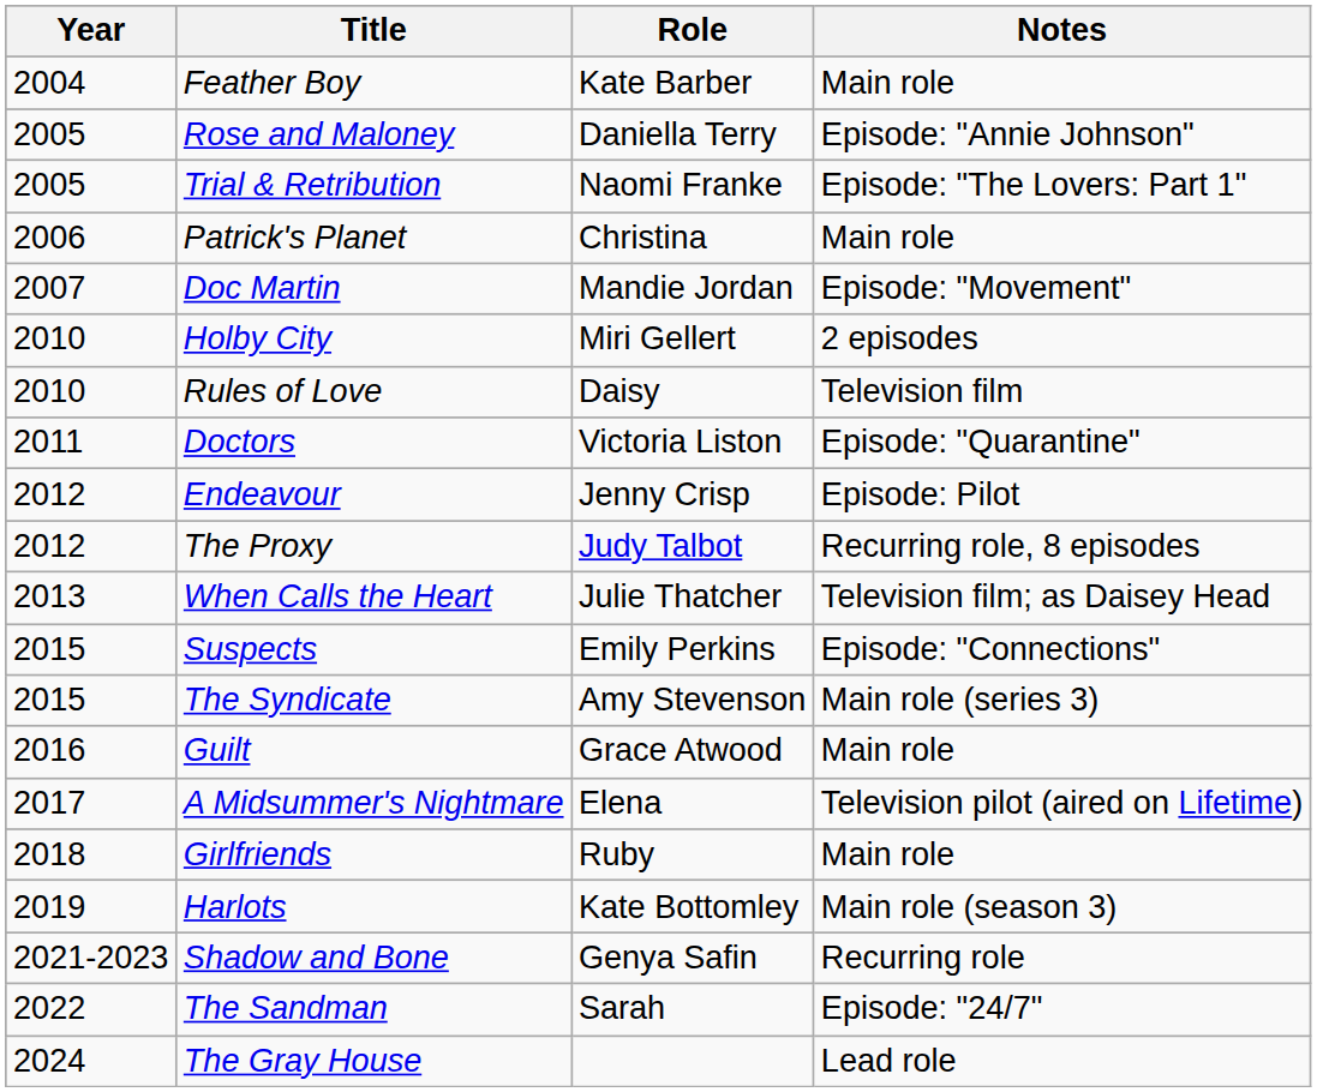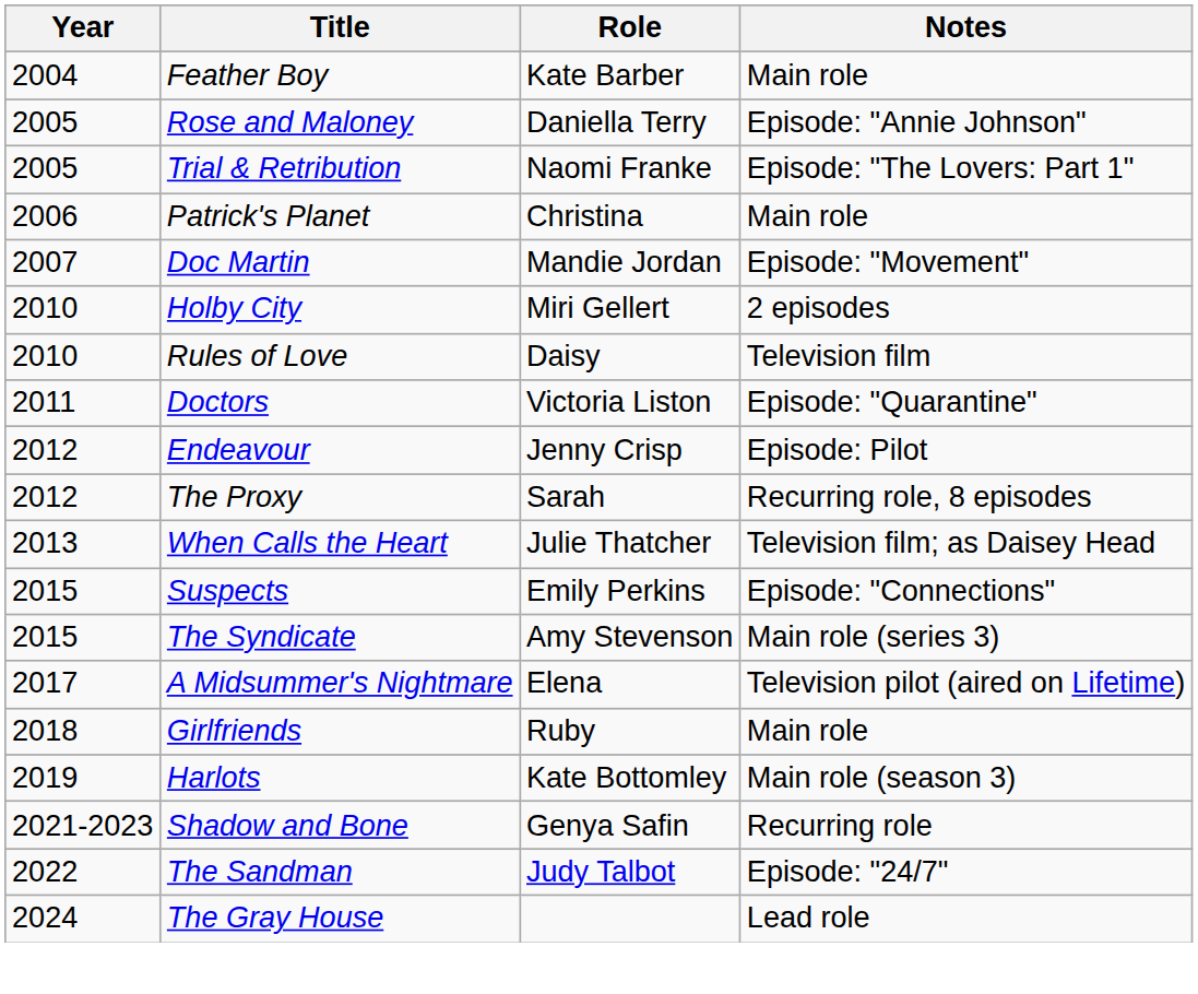 <table class="wikitable sortable">
 <tr>
 <th>Year</th>
 <th>Title</th>
 <th>Role</th>
 <th class="unsortable">Notes</th>
 </tr>
 <tr>
 <td>2004</td>
 <td><em>Feather Boy</em></td>
 <td>Kate Barber</td>
 <td>Main role</td>
 </tr>
 <tr>
 <td>2005</td>
 <td><em><a href='#'>Rose and Maloney</a></em></td>
 <td>Daniella Terry</td>
 <td>Episode: "Annie Johnson"</td>
 </tr>
 <tr>
 <td>2005</td>
 <td><em><a href='#'>Trial & Retribution</a></em></td>
 <td>Naomi Franke</td>
 <td>Episode: "The Lovers: Part 1"</td>
 </tr>
 <tr>
 <td>2006</td>
 <td><em>Patrick's Planet</em></td>
 <td>Christina</td>
 <td>Main role</td>
 </tr>
 <tr>
 <td>2007</td>
 <td><em><a href='#'>Doc Martin</a></em></td>
 <td>Mandie Jordan</td>
 <td>Episode: "Movement"</td>
 </tr>
 <tr>
 <td>2010</td>
 <td><em><a href='#'>Holby City</a></em></td>
 <td>Miri Gellert</td>
 <td>2 episodes</td>
 </tr>
 <tr>
 <td>2010</td>
 <td><em>Rules of Love</em></td>
 <td>Daisy</td>
 <td>Television film</td>
 </tr>
 <tr>
 <td>2011</td>
 <td><em><a href='#'>Doctors</a></em></td>
 <td>Victoria Liston</td>
 <td>Episode: "Quarantine"</td>
 </tr>
 <tr>
 <td>2012</td>
 <td><em><a href='#'>Endeavour</a></em></td>
 <td>Jenny Crisp</td>
 <td>Episode: Pilot</td>
 </tr>
 <tr>
 <td>2012</td>
 <td><em>The Proxy</em></td>
-<td><a href='#'>Judy Talbot</a></td>
+<td>Sarah</td>
 <td>Recurring role, 8 episodes</td>
 </tr>
 <tr>
 <td>2013</td>
 <td><em><a href='#'>When Calls the Heart</a></em></td>
 <td>Julie Thatcher</td>
 <td>Television film; as Daisey Head</td>
 </tr>
 <tr>
 <td>2015</td>
 <td><em><a href='#'>Suspects</a></em></td>
 <td>Emily Perkins</td>
 <td>Episode: "Connections"</td>
 </tr>
 <tr>
 <td>2015</td>
 <td><em><a href='#'>The Syndicate</a></em></td>
 <td>Amy Stevenson</td>
 <td>Main role (series 3)</td>
-</tr>
-<tr>
-<td>2016</td>
-<td><em><a href='#'>Guilt</a></em></td>
-<td>Grace Atwood</td>
-<td>Main role</td>
 </tr>
 <tr>
 <td>2017</td>
 <td><em><a href='#'>A Midsummer's Nightmare</a></em></td>
 <td>Elena</td>
 <td>Television pilot (aired on <a href='#'>Lifetime</a>)</td>
 </tr>
 <tr>
 <td>2018</td>
 <td><em><a href='#'>Girlfriends</a></em></td>
 <td>Ruby</td>
 <td>Main role</td>
 </tr>
 <tr>
 <td>2019</td>
 <td><em><a href='#'>Harlots</a></em></td>
 <td>Kate Bottomley</td>
 <td>Main role (season 3)</td>
 </tr>
 <tr>
 <td>2021-2023</td>
 <td><em><a href='#'>Shadow and Bone</a></em></td>
 <td>Genya Safin</td>
 <td>Recurring role</td>
 </tr>
 <tr>
 <td>2022</td>
 <td><em><a href='#'>The Sandman</a></em></td>
-<td>Sarah</td>
+<td><a href='#'>Judy Talbot</a></td>
 <td>Episode: "24/7"</td>
 </tr>
 <tr>
 <td>2024</td>
 <td><em><a href='#'>The Gray House</a></em></td>
 <td></td>
 <td>Lead role</td>
 </tr>
 </table>
